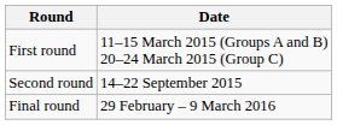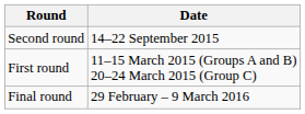 <table class="wikitable">
 <tr>
 <th>Round</th>
 <th>Date</th>
 </tr>
 <tr>
+<td>Second round</td>
+<td>14–22 September 2015</td>
+</tr>
+<tr>
 <td>First round</td>
 <td>11–15 March 2015 (Groups A and B)<br>20–24 March 2015 (Group C)</td>
-</tr>
-<tr>
-<td>Second round</td>
-<td>14–22 September 2015</td>
 </tr>
 <tr>
 <td>Final round</td>
 <td>29 February – 9 March 2016</td>
 </tr>
 </table>
